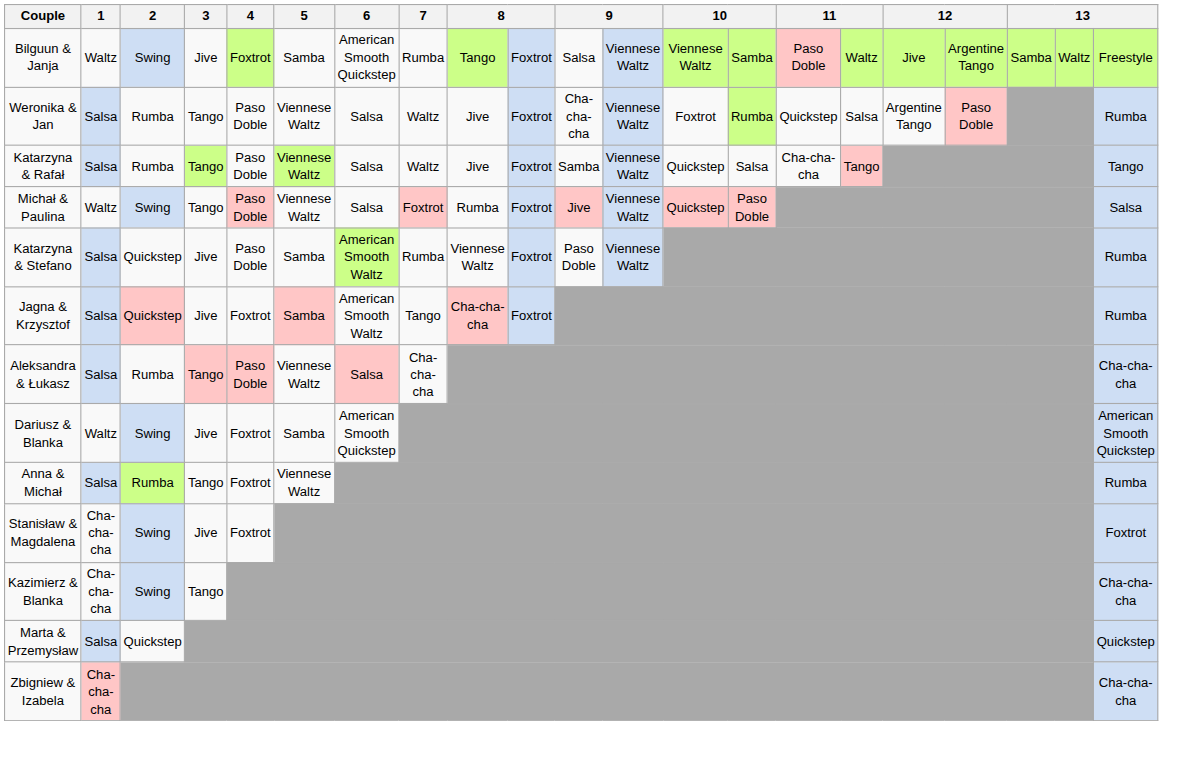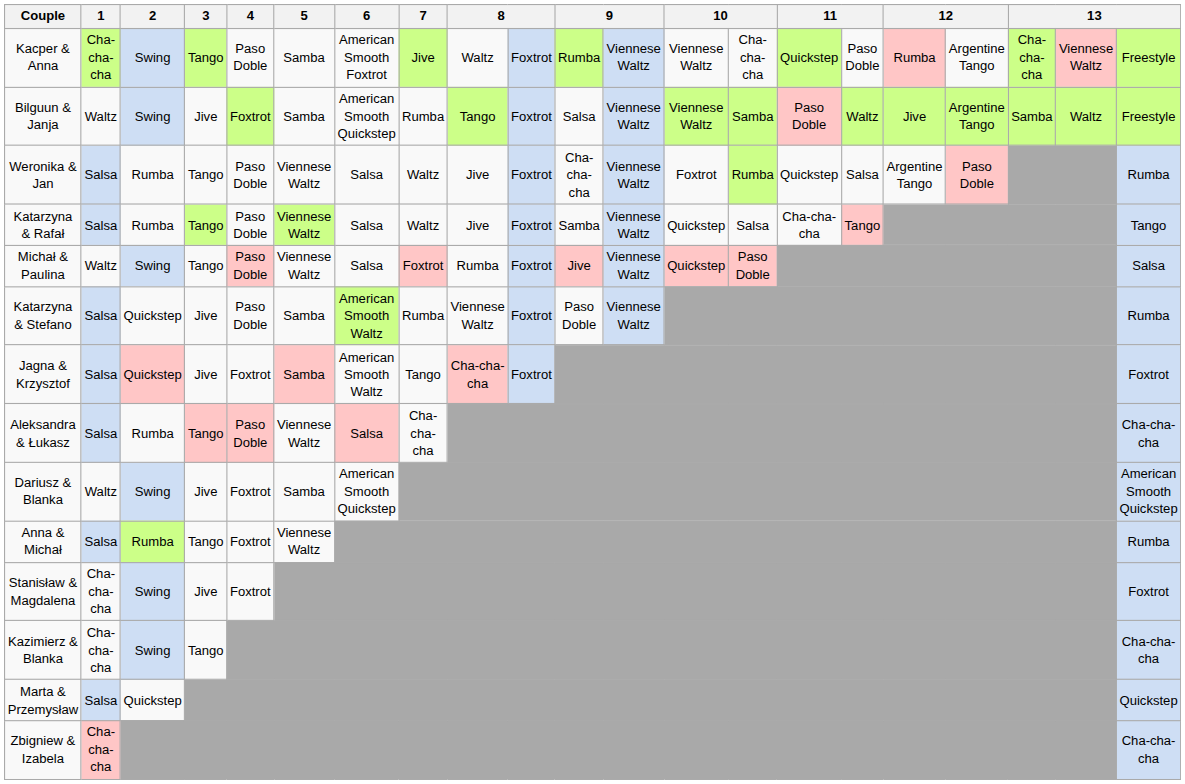 <table class="wikitable" style="text-align:center; font-size:75%; line-height:16px">
 <tr>
 <th>Couple</th>
 <th>1</th>
 <th>2</th>
 <th>3</th>
 <th>4</th>
 <th>5</th>
 <th>6</th>
 <th>7</th>
 <th colspan=2>8</th>
 <th colspan=2>9</th>
 <th colspan=2>10</th>
 <th colspan=2>11</th>
 <th colspan=2>12</th>
 <th colspan=3>13</th>
+</tr>
+<tr>
+<td>Kacper & Anna</td>
+<td style="background:#ccff88;">Cha-cha-cha</td>
+<td style="background:#CEDEF4;">Swing</td>
+<td style="background:#ccff88;">Tango</td>
+<td>Paso Doble</td>
+<td>Samba</td>
+<td>American Smooth Foxtrot</td>
+<td style="background:#ccff88;">Jive</td>
+<td>Waltz</td>
+<td style="background:#CEDEF4;">Foxtrot</td>
+<td style="background:#ccff88;">Rumba</td>
+<td style="background:#CEDEF4;">Viennese Waltz</td>
+<td>Viennese Waltz</td>
+<td>Cha-cha-cha</td>
+<td style="background:#ccff88;">Quickstep</td>
+<td>Paso Doble</td>
+<td style="background:#ffc6c6;">Rumba</td>
+<td>Argentine Tango</td>
+<td style="background:#ccff88;">Cha-cha-cha</td>
+<td style="background:#ffc6c6;">Viennese Waltz</td>
+<td style="background:#ccff88;">Freestyle</td>
 </tr>
 <tr>
 <td>Bilguun & Janja</td>
 <td>Waltz</td>
 <td style="background:#CEDEF4;">Swing</td>
 <td>Jive</td>
 <td style="background:#ccff88;">Foxtrot</td>
 <td>Samba</td>
 <td>American Smooth Quickstep</td>
 <td>Rumba</td>
 <td style="background:#ccff88;">Tango</td>
 <td style="background:#CEDEF4;">Foxtrot</td>
 <td>Salsa</td>
 <td style="background:#CEDEF4;">Viennese Waltz</td>
 <td style="background:#ccff88;">Viennese Waltz</td>
 <td style="background:#ccff88;">Samba</td>
 <td style="background:#ffc6c6;">Paso Doble</td>
 <td style="background:#ccff88;">Waltz</td>
 <td style="background:#ccff88;">Jive</td>
 <td style="background:#ccff88;">Argentine Tango</td>
 <td style="background:#ccff88;">Samba</td>
 <td style="background:#ccff88;">Waltz</td>
 <td style="background:#ccff88;">Freestyle</td>
 </tr>
 <tr>
 <td>Weronika & Jan</td>
 <td style="background:#CEDEF4;">Salsa</td>
 <td>Rumba</td>
 <td>Tango</td>
 <td>Paso Doble</td>
 <td>Viennese Waltz</td>
 <td>Salsa</td>
 <td>Waltz</td>
 <td>Jive</td>
 <td style="background:#CEDEF4;">Foxtrot</td>
 <td>Cha-cha-cha</td>
 <td style="background:#CEDEF4;">Viennese Waltz</td>
 <td>Foxtrot</td>
 <td style="background:#ccff88;">Rumba</td>
 <td>Quickstep</td>
 <td>Salsa</td>
 <td>Argentine Tango</td>
 <td style="background:#ffc6c6;">Paso Doble</td>
 <td style="background:darkgrey;" colspan="2"></td>
 <td style="background:#CEDEF4;">Rumba</td>
 </tr>
 <tr>
 <td>Katarzyna & Rafał</td>
 <td style="background:#CEDEF4;">Salsa</td>
 <td>Rumba</td>
 <td style="background:#ccff88;">Tango</td>
 <td>Paso Doble</td>
 <td style="background:#ccff88;">Viennese Waltz</td>
 <td>Salsa</td>
 <td>Waltz</td>
 <td>Jive</td>
 <td style="background:#CEDEF4;">Foxtrot</td>
 <td>Samba</td>
 <td style="background:#CEDEF4;">Viennese Waltz</td>
 <td>Quickstep</td>
 <td>Salsa</td>
 <td>Cha-cha-cha</td>
 <td style="background:#ffc6c6;">Tango</td>
 <td style="background:darkgrey;" colspan="4"></td>
 <td style="background:#CEDEF4;">Tango</td>
 </tr>
 <tr>
 <td>Michał & Paulina</td>
 <td>Waltz</td>
 <td style="background:#CEDEF4;">Swing</td>
 <td>Tango</td>
 <td style="background:#ffc6c6;">Paso Doble</td>
 <td>Viennese Waltz</td>
 <td>Salsa</td>
 <td style="background:#ffc6c6;">Foxtrot</td>
 <td>Rumba</td>
 <td style="background:#CEDEF4;">Foxtrot</td>
 <td style="background:#ffc6c6;">Jive</td>
 <td style="background:#CEDEF4;">Viennese Waltz</td>
 <td style="background:#ffc6c6;">Quickstep</td>
 <td style="background:#ffc6c6;">Paso Doble</td>
 <td style="background:darkgrey;" colspan="6"></td>
 <td style="background:#CEDEF4;">Salsa</td>
 </tr>
 <tr>
 <td>Katarzyna & Stefano</td>
 <td style="background:#CEDEF4;">Salsa</td>
 <td>Quickstep</td>
 <td>Jive</td>
 <td>Paso Doble</td>
 <td>Samba</td>
 <td style="background:#ccff88;">American Smooth Waltz</td>
 <td>Rumba</td>
 <td>Viennese Waltz</td>
 <td style="background:#CEDEF4;">Foxtrot</td>
 <td>Paso Doble</td>
 <td style="background:#CEDEF4;">Viennese Waltz</td>
 <td style="background:darkgrey;" colspan="8"></td>
 <td style="background:#CEDEF4;">Rumba</td>
 </tr>
 <tr>
 <td>Jagna & Krzysztof</td>
 <td style="background:#CEDEF4;">Salsa</td>
 <td style="background:#ffc6c6;">Quickstep</td>
 <td>Jive</td>
 <td>Foxtrot</td>
 <td style="background:#ffc6c6;">Samba</td>
 <td>American Smooth Waltz</td>
 <td>Tango</td>
 <td style="background:#ffc6c6;">Cha-cha-cha</td>
 <td style="background:#CEDEF4;">Foxtrot</td>
 <td style="background:darkgrey;" colspan="10"></td>
-<td style="background:#CEDEF4;">Rumba</td>
+<td style="background:#CEDEF4;">Foxtrot</td>
 </tr>
 <tr>
 <td>Aleksandra & Łukasz</td>
 <td style="background:#CEDEF4;">Salsa</td>
 <td>Rumba</td>
 <td style="background:#ffc6c6;">Tango</td>
 <td style="background:#ffc6c6;">Paso Doble</td>
 <td>Viennese Waltz</td>
 <td style="background:#ffc6c6;">Salsa</td>
 <td>Cha-cha-cha</td>
 <td style="background:darkgrey;" colspan="12"></td>
 <td style="background:#CEDEF4;">Cha-cha-cha</td>
 </tr>
 <tr>
 <td>Dariusz & Blanka</td>
 <td>Waltz</td>
 <td style="background:#CEDEF4;">Swing</td>
 <td>Jive</td>
 <td>Foxtrot</td>
 <td>Samba</td>
 <td>American Smooth Quickstep</td>
 <td style="background:darkgrey;" colspan="13"></td>
 <td style="background:#CEDEF4;">American Smooth Quickstep</td>
 </tr>
 <tr>
 <td>Anna & Michał</td>
 <td style="background:#CEDEF4;">Salsa</td>
 <td style="background:#ccff88;">Rumba</td>
 <td>Tango</td>
 <td>Foxtrot</td>
 <td>Viennese Waltz</td>
 <td style="background:darkgrey;" colspan="14"></td>
 <td style="background:#CEDEF4;">Rumba</td>
 </tr>
 <tr>
 <td>Stanisław & Magdalena</td>
 <td>Cha-cha-cha</td>
 <td style="background:#CEDEF4;">Swing</td>
 <td>Jive</td>
 <td>Foxtrot</td>
 <td style="background:darkgrey;" colspan="15"></td>
 <td style="background:#CEDEF4;">Foxtrot</td>
 </tr>
 <tr>
 <td>Kazimierz & Blanka</td>
 <td>Cha-cha-cha</td>
 <td style="background:#CEDEF4;">Swing</td>
 <td>Tango</td>
 <td style="background:darkgrey;" colspan="16"></td>
 <td style="background:#CEDEF4;">Cha-cha-cha</td>
 </tr>
 <tr>
 <td>Marta & Przemysław</td>
 <td style="background:#CEDEF4;">Salsa</td>
 <td>Quickstep</td>
 <td style="background:darkgrey;" colspan="17"></td>
 <td style="background:#CEDEF4;">Quickstep</td>
 </tr>
 <tr>
 <td>Zbigniew & Izabela</td>
 <td style="background:#ffc6c6;">Cha-cha-cha</td>
 <td style="background:darkgrey;" colspan="18"></td>
 <td style="background:#CEDEF4;">Cha-cha-cha</td>
 </tr>
 </table>
